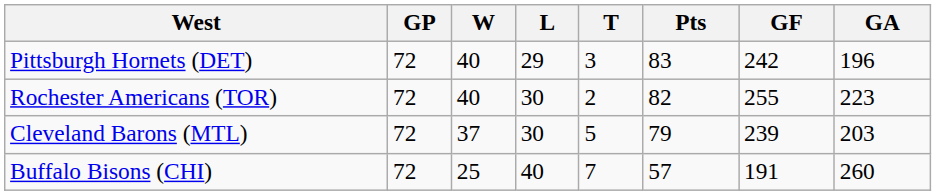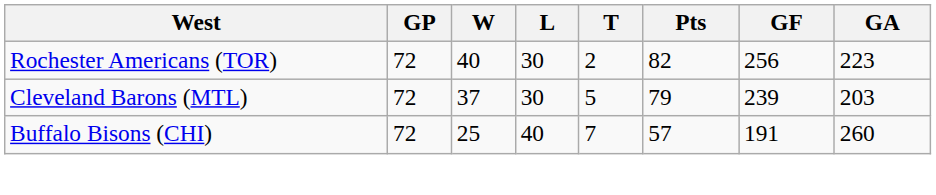 <table class="wikitable">
 <tr>
 <th bgcolor="#DDDDFF" width="30%">West</th>
 <th bgcolor="#DDDDFF" width="5%">GP</th>
 <th bgcolor="#DDDDFF" width="5%">W</th>
 <th bgcolor="#DDDDFF" width="5%">L</th>
 <th bgcolor="#DDDDFF" width="5%">T</th>
 <th bgcolor="#DDDDFF" width="7.5%">Pts</th>
 <th bgcolor="#DDDDFF" width="7.5%">GF</th>
 <th bgcolor="#DDDDFF" width="7.5%">GA</th>
 </tr>
 <tr>
-<td><a href='#'>Pittsburgh Hornets</a> (<a href='#'>DET</a>)</td>
-<td>72</td>
-<td>40</td>
-<td>29</td>
-<td>3</td>
-<td>83</td>
-<td>242</td>
-<td>196</td>
-</tr>
-<tr>
 <td><a href='#'>Rochester Americans</a> (<a href='#'>TOR</a>)</td>
 <td>72</td>
 <td>40</td>
 <td>30</td>
 <td>2</td>
 <td>82</td>
-<td>255</td>
+<td>256</td>
 <td>223</td>
 </tr>
 <tr>
 <td><a href='#'>Cleveland Barons</a> (<a href='#'>MTL</a>)</td>
 <td>72</td>
 <td>37</td>
 <td>30</td>
 <td>5</td>
 <td>79</td>
 <td>239</td>
 <td>203</td>
 </tr>
 <tr>
 <td><a href='#'>Buffalo Bisons</a> (<a href='#'>CHI</a>)</td>
 <td>72</td>
 <td>25</td>
 <td>40</td>
 <td>7</td>
 <td>57</td>
 <td>191</td>
 <td>260</td>
 </tr>
 </table>
